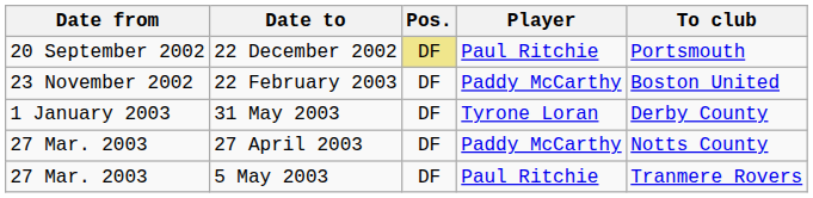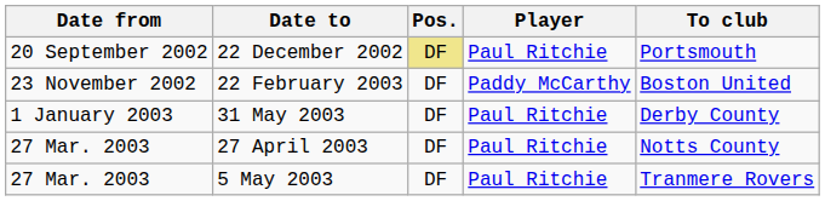 <table class="wikitable">
 <tr>
 <th>Date from</th>
 <th>Date to</th>
 <th>Pos.</th>
 <th>Player</th>
 <th>To club</th>
 </tr>
 <tr>
 <td>20 September 2002</td>
 <td>22 December 2002</td>
 <td style="background: khaki; text-align:center;">DF</td>
 <td> <a href='#'>Paul Ritchie</a></td>
 <td> <a href='#'>Portsmouth</a></td>
 </tr>
 <tr>
 <td>23 November 2002</td>
 <td>22 February 2003</td>
 <td style="text-align:center;">DF</td>
 <td> <a href='#'>Paddy McCarthy</a></td>
 <td> <a href='#'>Boston United</a></td>
 </tr>
 <tr>
 <td>1 January 2003</td>
 <td>31 May 2003</td>
 <td style="text-align:center;">DF</td>
-<td> <a href='#'>Tyrone Loran</a></td>
+<td> <a href='#'>Paul Ritchie</a></td>
 <td> <a href='#'>Derby County</a></td>
 </tr>
 <tr>
 <td>27 Mar. 2003</td>
 <td>27 April 2003</td>
 <td style="text-align:center;">DF</td>
-<td> <a href='#'>Paddy McCarthy</a></td>
+<td> <a href='#'>Paul Ritchie</a></td>
 <td> <a href='#'>Notts County</a></td>
 </tr>
 <tr>
 <td>27 Mar. 2003</td>
 <td>5 May 2003</td>
 <td style="text-align:center;">DF</td>
 <td> <a href='#'>Paul Ritchie</a></td>
 <td> <a href='#'>Tranmere Rovers</a></td>
 </tr>
 </table>
